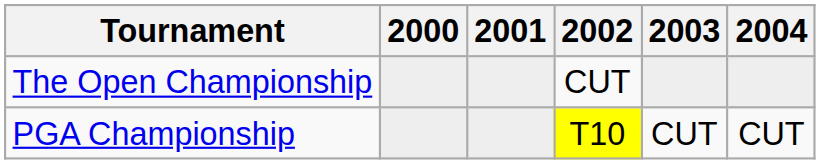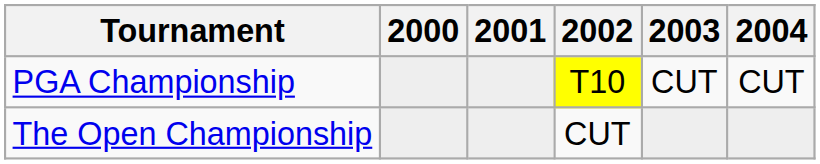 <table class="wikitable" style="font-size:95%;text-align:center;">
 <tr>
 <th>Tournament</th>
 <th>2000</th>
 <th>2001</th>
 <th>2002</th>
 <th>2003</th>
 <th>2004</th>
 </tr>
 <tr>
+<td align=left><a href='#'>PGA Championship</a></td>
+<td style="background:#eeeeee;"></td>
+<td style="background:#eeeeee;"></td>
+<td style="background:yellow;">T10</td>
+<td>CUT</td>
+<td>CUT</td>
+</tr>
+<tr>
 <td align=left><a href='#'>The Open Championship</a></td>
 <td style="background:#eeeeee;"></td>
 <td style="background:#eeeeee;"></td>
 <td>CUT</td>
 <td style="background:#eeeeee;"></td>
 <td style="background:#eeeeee;"></td>
 </tr>
-<tr>
-<td align=left><a href='#'>PGA Championship</a></td>
-<td style="background:#eeeeee;"></td>
-<td style="background:#eeeeee;"></td>
-<td style="background:yellow;">T10</td>
-<td>CUT</td>
-<td>CUT</td>
-</tr>
 </table>
